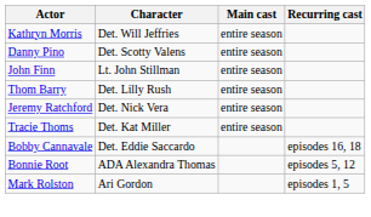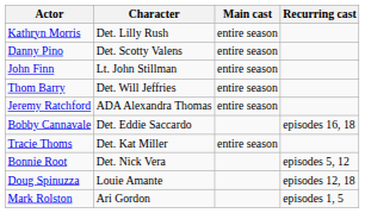 <table class="wikitable sortable" border="1">
 <tr>
 <th>Actor</th>
 <th>Character</th>
 <th>Main cast</th>
 <th>Recurring cast</th>
 </tr>
 <tr>
 <td><a href='#'>Kathryn Morris</a></td>
-<td>Det. Will Jeffries</td>
+<td>Det. Lilly Rush</td>
 <td>entire season</td>
 <td></td>
 </tr>
 <tr>
 <td><a href='#'>Danny Pino</a></td>
 <td>Det. Scotty Valens</td>
 <td>entire season</td>
 <td></td>
 </tr>
 <tr>
 <td><a href='#'>John Finn</a></td>
 <td>Lt. John Stillman</td>
 <td>entire season</td>
 <td></td>
 </tr>
 <tr>
 <td><a href='#'>Thom Barry</a></td>
-<td>Det. Lilly Rush</td>
+<td>Det. Will Jeffries</td>
 <td>entire season</td>
 <td></td>
 </tr>
 <tr>
 <td><a href='#'>Jeremy Ratchford</a></td>
-<td>Det. Nick Vera</td>
-<td>entire season</td>
-<td></td>
-</tr>
-<tr>
-<td><a href='#'>Tracie Thoms</a></td>
-<td>Det. Kat Miller</td>
+<td>ADA Alexandra Thomas</td>
 <td>entire season</td>
 <td></td>
 </tr>
 <tr>
 <td><a href='#'>Bobby Cannavale</a></td>
 <td>Det. Eddie Saccardo</td>
 <td></td>
 <td>episodes 16, 18</td>
 </tr>
 <tr>
+<td><a href='#'>Tracie Thoms</a></td>
+<td>Det. Kat Miller</td>
+<td>entire season</td>
+<td></td>
+</tr>
+<tr>
 <td><a href='#'>Bonnie Root</a></td>
-<td>ADA Alexandra Thomas</td>
+<td>Det. Nick Vera</td>
 <td></td>
 <td>episodes 5, 12</td>
+</tr>
+<tr>
+<td><a href='#'>Doug Spinuzza</a></td>
+<td>Louie Amante</td>
+<td></td>
+<td>episodes 12, 18</td>
 </tr>
 <tr>
 <td><a href='#'>Mark Rolston</a></td>
 <td>Ari Gordon</td>
 <td></td>
 <td>episodes 1, 5</td>
 </tr>
 </table>
